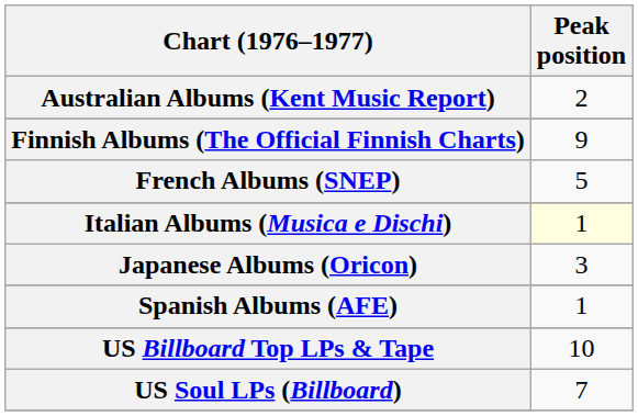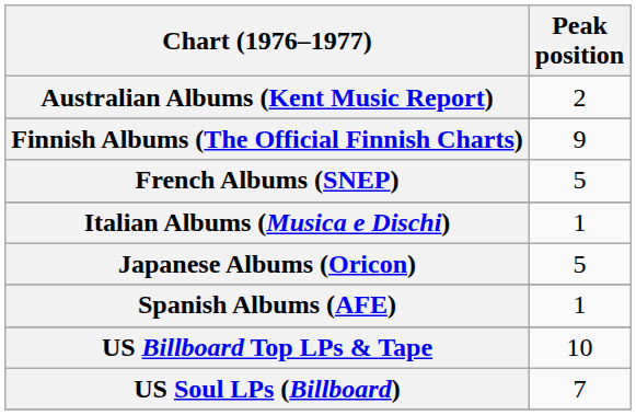 <table class="wikitable sortable plainrowheaders" style="text-align:center">
 <tr>
 <th scope="col">Chart (1976–1977)</th>
 <th scope="col">Peak<br>position</th>
 </tr>
 <tr>
 <th scope="row">Australian Albums (<a href='#'>Kent Music Report</a>)</th>
 <td>2</td>
 </tr>
 <tr>
 </tr>
 <tr>
 </tr>
 <tr>
 </tr>
 <tr>
 <th scope="row">Finnish Albums (<a href='#'>The Official Finnish Charts</a>)</th>
 <td align="center">9</td>
 </tr>
 <tr>
 <th scope="row">French Albums (<a href='#'>SNEP</a>)</th>
 <td align="center">5</td>
 </tr>
 <tr>
 </tr>
 <tr>
 <th scope="row">Italian Albums (<em><a href='#'>Musica e Dischi</a></em>)</th>
-<td align="center" style="background: lightyellow;">1</td>
+<td align="center">1</td>
 </tr>
 <tr>
 <th scope="row">Japanese Albums (<a href='#'>Oricon</a>)</th>
-<td align="center">3</td>
+<td align="center">5</td>
 </tr>
 <tr>
 </tr>
 <tr>
 </tr>
 <tr>
 <th scope="row">Spanish Albums (<a href='#'>AFE</a>)</th>
 <td style="text-align:center;">1</td>
 </tr>
 <tr>
 </tr>
 <tr>
 </tr>
 <tr>
 <th scope="row">US <a href='#'><em>Billboard</em> Top LPs & Tape</a></th>
 <td style="text-align:center;">10</td>
 </tr>
 <tr>
 <th scope="row">US <a href='#'>Soul LPs</a> (<em><a href='#'>Billboard</a></em>)</th>
 <td style="text-align:center;">7</td>
 </tr>
 <tr>
 </tr>
 </table>
